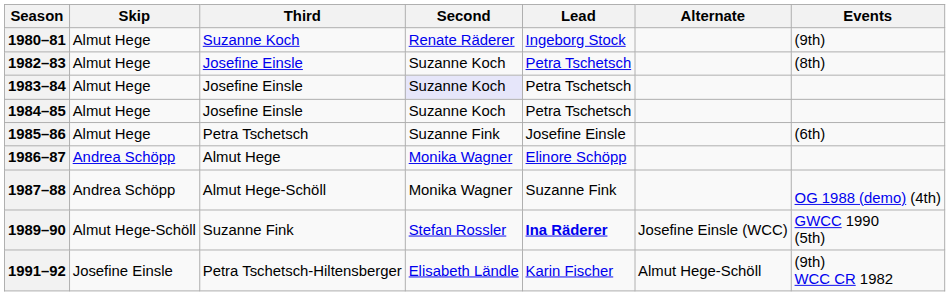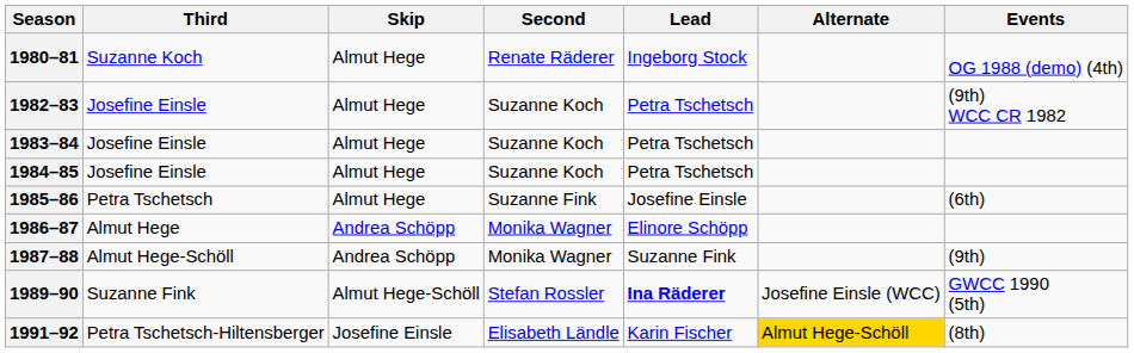 <table class="wikitable">
 <tr>
 <th scope="col">Season</th>
+<th scope="col">Third</th>
 <th scope="col">Skip</th>
-<th scope="col">Third</th>
 <th scope="col">Second</th>
 <th scope="col">Lead</th>
 <th scope="col">Alternate</th>
 <th scope="col">Events</th>
 </tr>
 <tr>
 <th scope="row">1980–81</th>
+<td><a href='#'>Suzanne Koch</a></td>
 <td>Almut Hege</td>
-<td><a href='#'>Suzanne Koch</a></td>
 <td><a href='#'>Renate Räderer</a></td>
 <td><a href='#'>Ingeborg Stock</a></td>
 <td></td>
-<td> (9th)</td>
+<td> <br><a href='#'>OG 1988 (demo)</a> (4th)<br> </td>
 </tr>
 <tr>
 <th scope="row">1982–83</th>
+<td><a href='#'>Josefine Einsle</a></td>
 <td>Almut Hege</td>
-<td><a href='#'>Josefine Einsle</a></td>
 <td>Suzanne Koch</td>
 <td><a href='#'>Petra Tschetsch</a></td>
 <td></td>
-<td> (8th)</td>
+<td> (9th)<br><a href='#'>WCC CR</a> 1982 </td>
 </tr>
 <tr>
 <th scope="row">1983–84</th>
+<td>Josefine Einsle</td>
 <td>Almut Hege</td>
-<td>Josefine Einsle</td>
-<td style="background: lavender;">Suzanne Koch</td>
+<td>Suzanne Koch</td>
 <td>Petra Tschetsch</td>
 <td></td>
 <td> </td>
 </tr>
 <tr>
 <th scope="row">1984–85</th>
+<td>Josefine Einsle</td>
 <td>Almut Hege</td>
-<td>Josefine Einsle</td>
 <td>Suzanne Koch</td>
 <td>Petra Tschetsch</td>
 <td></td>
 <td> </td>
 </tr>
 <tr>
 <th scope="row">1985–86</th>
+<td>Petra Tschetsch</td>
 <td>Almut Hege</td>
-<td>Petra Tschetsch</td>
 <td>Suzanne Fink</td>
 <td>Josefine Einsle</td>
 <td></td>
 <td> (6th)</td>
 </tr>
 <tr>
 <th scope="row">1986–87</th>
+<td>Almut Hege</td>
 <td><a href='#'>Andrea Schöpp</a></td>
-<td>Almut Hege</td>
 <td><a href='#'>Monika Wagner</a></td>
 <td><a href='#'>Elinore Schöpp</a></td>
 <td></td>
 <td> <br> </td>
 </tr>
 <tr>
 <th scope="row">1987–88</th>
+<td>Almut Hege-Schöll</td>
 <td>Andrea Schöpp</td>
-<td>Almut Hege-Schöll</td>
 <td>Monika Wagner</td>
 <td>Suzanne Fink</td>
 <td></td>
-<td> <br><a href='#'>OG 1988 (demo)</a> (4th)<br> </td>
+<td> (9th)</td>
 </tr>
 <tr>
 <th scope="row">1989–90</th>
+<td>Suzanne Fink</td>
 <td>Almut Hege-Schöll</td>
-<td>Suzanne Fink</td>
 <td><a href='#'>Stefan Rossler</a></td>
 <td><strong><a href='#'>Ina Räderer</a></strong></td>
 <td>Josefine Einsle (WCC)</td>
 <td><a href='#'>GWCC</a> 1990 <br> (5th)</td>
 </tr>
 <tr>
 <th scope="row">1991–92</th>
+<td>Petra Tschetsch-Hiltensberger</td>
 <td>Josefine Einsle</td>
-<td>Petra Tschetsch-Hiltensberger</td>
 <td><a href='#'>Elisabeth Ländle</a></td>
 <td><a href='#'>Karin Fischer</a></td>
-<td>Almut Hege-Schöll</td>
-<td> (9th)<br><a href='#'>WCC CR</a> 1982 </td>
+<td style="background: gold;">Almut Hege-Schöll</td>
+<td> (8th)</td>
 </tr>
 </table>
